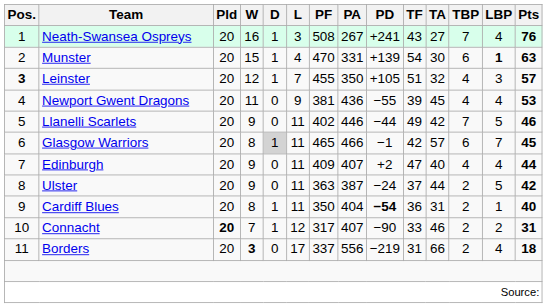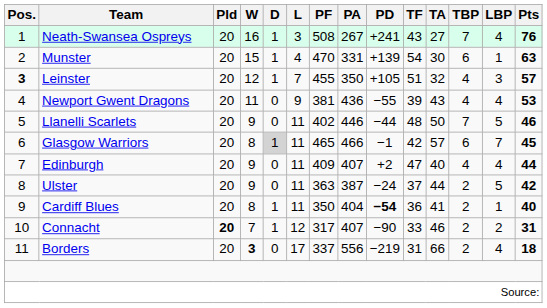 <table class="wikitable" style="text-align:center">
 <tr>
 <th width="20">Pos.</th>
 <th width="200">Team</th>
 <th width="20">Pld</th>
 <th width="20">W</th>
 <th width="20">D</th>
 <th width="20">L</th>
 <th width="20">PF</th>
 <th width="20">PA</th>
 <th width="20">PD</th>
 <th width="20">TF</th>
 <th width="20">TA</th>
 <th width="20">TBP</th>
 <th width="20">LBP</th>
 <th width="20">Pts</th>
 </tr>
 <tr bgcolor=#d8ffeb>
 <td>1</td>
 <td align=left> <a href='#'>Neath-Swansea Ospreys</a></td>
 <td>20</td>
 <td>16</td>
 <td>1</td>
 <td>3</td>
 <td>508</td>
 <td>267</td>
 <td>+241</td>
 <td>43</td>
 <td>27</td>
 <td>7</td>
 <td>4</td>
 <td><strong>76</strong></td>
 </tr>
 <tr>
 <td>2</td>
 <td align=left> <a href='#'>Munster</a></td>
 <td>20</td>
 <td>15</td>
 <td>1</td>
 <td>4</td>
 <td>470</td>
 <td>331</td>
 <td>+139</td>
 <td>54</td>
 <td>30</td>
 <td>6</td>
-<td><strong>1</strong></td>
+<td>1</td>
 <td><strong>63</strong></td>
 </tr>
 <tr>
 <td><strong>3</strong></td>
 <td align=left> <a href='#'>Leinster</a></td>
 <td>20</td>
 <td>12</td>
 <td>1</td>
 <td>7</td>
 <td>455</td>
 <td>350</td>
 <td>+105</td>
 <td>51</td>
 <td>32</td>
 <td>4</td>
 <td>3</td>
 <td><strong>57</strong></td>
 </tr>
 <tr>
 <td>4</td>
 <td align=left> <a href='#'>Newport Gwent Dragons</a></td>
 <td>20</td>
 <td>11</td>
 <td>0</td>
 <td>9</td>
 <td>381</td>
 <td>436</td>
 <td>−55</td>
 <td>39</td>
-<td>45</td>
+<td>43</td>
 <td>4</td>
 <td>4</td>
 <td><strong>53</strong></td>
 </tr>
 <tr>
 <td>5</td>
 <td align=left> <a href='#'>Llanelli Scarlets</a></td>
 <td>20</td>
 <td>9</td>
 <td>0</td>
 <td>11</td>
 <td>402</td>
 <td>446</td>
 <td>−44</td>
-<td>49</td>
-<td>42</td>
+<td>48</td>
+<td>50</td>
 <td>7</td>
 <td>5</td>
 <td><strong>46</strong></td>
 </tr>
 <tr>
 <td>6</td>
 <td align=left> <a href='#'>Glasgow Warriors</a></td>
 <td>20</td>
 <td>8</td>
 <td style="background: lightgrey;">1</td>
 <td>11</td>
 <td>465</td>
 <td>466</td>
 <td>−1</td>
 <td>42</td>
 <td>57</td>
 <td>6</td>
 <td>7</td>
 <td><strong>45</strong></td>
 </tr>
 <tr>
 <td>7</td>
 <td align=left> <a href='#'>Edinburgh</a></td>
 <td>20</td>
 <td>9</td>
 <td>0</td>
 <td>11</td>
 <td>409</td>
 <td>407</td>
 <td>+2</td>
 <td>47</td>
 <td>40</td>
 <td>4</td>
 <td>4</td>
 <td><strong>44</strong></td>
 </tr>
 <tr>
 <td>8</td>
 <td align=left> <a href='#'>Ulster</a></td>
 <td>20</td>
 <td>9</td>
 <td>0</td>
 <td>11</td>
 <td>363</td>
 <td>387</td>
 <td>−24</td>
 <td>37</td>
 <td>44</td>
 <td>2</td>
 <td>5</td>
 <td><strong>42</strong></td>
 </tr>
 <tr>
 <td>9</td>
 <td align=left> <a href='#'>Cardiff Blues</a></td>
 <td>20</td>
 <td>8</td>
 <td>1</td>
 <td>11</td>
 <td>350</td>
 <td>404</td>
 <td><strong>−54</strong></td>
 <td>36</td>
-<td>31</td>
+<td>41</td>
 <td>2</td>
 <td>1</td>
 <td><strong>40</strong></td>
 </tr>
 <tr>
 <td>10</td>
 <td align=left> <a href='#'>Connacht</a></td>
 <td><strong>20</strong></td>
 <td>7</td>
 <td>1</td>
 <td>12</td>
 <td>317</td>
 <td>407</td>
 <td>−90</td>
 <td>33</td>
 <td>46</td>
 <td>2</td>
 <td>2</td>
 <td><strong>31</strong></td>
 </tr>
 <tr>
 <td>11</td>
 <td align=left> <a href='#'>Borders</a></td>
 <td>20</td>
 <td><strong>3</strong></td>
 <td>0</td>
 <td>17</td>
 <td>337</td>
 <td>556</td>
 <td>−219</td>
 <td>31</td>
 <td>66</td>
 <td>2</td>
 <td>4</td>
 <td><strong>18</strong></td>
 </tr>
 <tr>
 <td colspan="14"><br></td>
 </tr>
 <tr>
 <td colspan="14" style="text-align:right; background:#fff;" cellpadding="0" cellspacing="0"><small>Source:  </small></td>
 </tr>
 </table>
